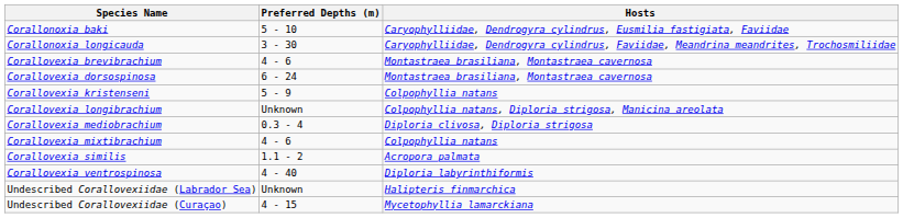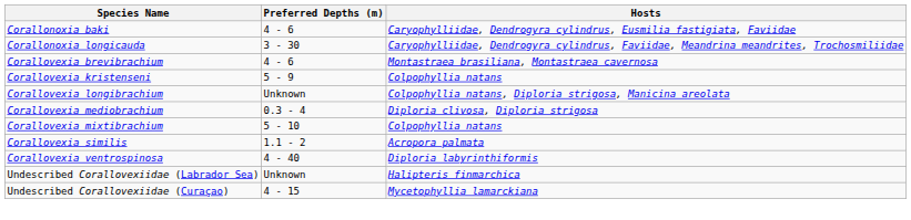 <table class="wikitable">
 <tr>
 <th>Species Name</th>
 <th>Preferred Depths (m)</th>
 <th>Hosts</th>
 </tr>
 <tr>
 <td><em><a href='#'>Corallonoxia baki</a></em></td>
-<td>5 - 10</td>
+<td>4 - 6</td>
 <td><em><a href='#'>Caryophylliidae</a>, <a href='#'>Dendrogyra cylindrus</a>, <a href='#'>Eusmilia fastigiata</a>, <a href='#'>Faviidae</a></em></td>
 </tr>
 <tr>
 <td><em><a href='#'>Corallonoxia longicauda</a></em></td>
 <td>3 - 30</td>
 <td><em><a href='#'>Caryophylliidae</a>,</em> <em><a href='#'>Dendrogyra cylindrus</a>, <a href='#'>Faviidae</a>,</em> <em><a href='#'>Meandrina meandrites</a>,</em> <em><a href='#'>Trochosmiliidae</a></em></td>
 </tr>
 <tr>
 <td><em><a href='#'>Corallovexia brevibrachium</a></em></td>
 <td>4 - 6</td>
-<td><em><a href='#'>Montastraea brasiliana</a>, <a href='#'>Montastraea cavernosa</a></em></td>
-</tr>
-<tr>
-<td><em><a href='#'>Corallovexia dorsospinosa</a></em></td>
-<td>6 - 24</td>
 <td><em><a href='#'>Montastraea brasiliana</a>, <a href='#'>Montastraea cavernosa</a></em></td>
 </tr>
 <tr>
 <td><em><a href='#'>Corallovexia kristenseni</a></em></td>
 <td>5 - 9</td>
 <td><em><a href='#'>Colpophyllia natans</a></em></td>
 </tr>
 <tr>
 <td><em><a href='#'>Corallovexia longibrachium</a></em></td>
 <td>Unknown</td>
 <td><em><a href='#'>Colpophyllia natans</a>,</em> <em><a href='#'>Diploria strigosa</a>, <a href='#'>Manicina areolata</a></em></td>
 </tr>
 <tr>
 <td><em><a href='#'>Corallovexia mediobrachium</a></em></td>
 <td>0.3 - 4</td>
 <td><em><a href='#'>Diploria clivosa</a>,</em> <em><a href='#'>Diploria strigosa</a></em></td>
 </tr>
 <tr>
 <td><em><a href='#'>Corallovexia mixtibrachium</a></em></td>
-<td>4 - 6</td>
+<td>5 - 10</td>
 <td><em><a href='#'>Colpophyllia natans</a></em></td>
 </tr>
 <tr>
 <td><em><a href='#'>Corallovexia similis</a></em></td>
 <td>1.1 - 2</td>
 <td><em><a href='#'>Acropora palmata</a></em></td>
 </tr>
 <tr>
 <td><em><a href='#'>Corallovexia ventrospinosa</a></em></td>
 <td>4 - 40</td>
 <td><em><a href='#'>Diploria labyrinthiformis</a></em></td>
 </tr>
 <tr>
 <td>Undescribed <em>Corallovexiidae</em> (<a href='#'>Labrador Sea</a>)</td>
 <td>Unknown</td>
 <td><em><a href='#'>Halipteris finmarchica</a></em></td>
 </tr>
 <tr>
 <td>Undescribed <em>Corallovexiidae</em> (<a href='#'>Curaçao</a>)</td>
 <td>4 - 15</td>
 <td><em><a href='#'>Mycetophyllia lamarckiana</a></em></td>
 </tr>
 </table>
